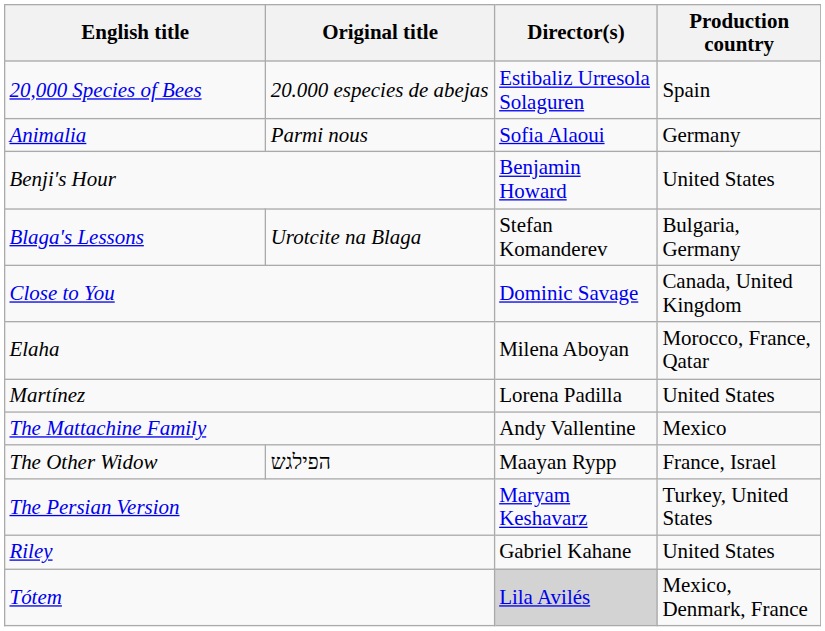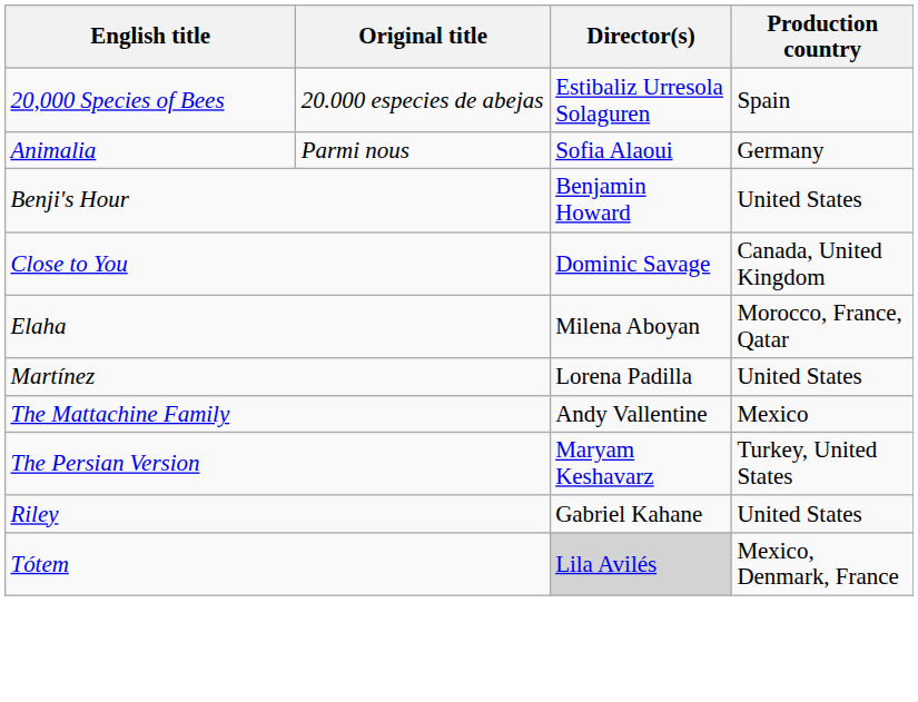 <table class="wikitable" width=100%>
 <tr>
 <th scope="col" width="32%">English title</th>
 <th scope="col" width="28%">Original title</th>
 <th scope="col" width="20%">Director(s)</th>
 <th scope="col" width="20%">Production country</th>
 </tr>
 <tr>
 <td><em><a href='#'>20,000 Species of Bees</a></em></td>
 <td><em>20.000 especies de abejas</em></td>
 <td><a href='#'>Estibaliz Urresola Solaguren</a></td>
 <td>Spain</td>
 </tr>
 <tr>
 <td><em><a href='#'>Animalia</a></em></td>
 <td><em>Parmi nous</em></td>
 <td><a href='#'>Sofia Alaoui</a></td>
 <td>Germany</td>
 </tr>
 <tr>
 <td colspan=2><em>Benji's Hour</em></td>
 <td><a href='#'>Benjamin Howard</a></td>
 <td>United States</td>
 </tr>
 <tr>
-<td><em><a href='#'>Blaga's Lessons</a></em></td>
-<td><em>Urotcite na Blaga</em></td>
-<td>Stefan Komanderev</td>
-<td>Bulgaria, Germany</td>
-</tr>
-<tr>
 <td colspan=2><em><a href='#'>Close to You</a></em></td>
 <td><a href='#'>Dominic Savage</a></td>
 <td>Canada, United Kingdom</td>
 </tr>
 <tr>
 <td colspan=2><em>Elaha</em></td>
 <td>Milena Aboyan</td>
 <td>Morocco, France, Qatar</td>
 </tr>
 <tr>
 <td colspan=2><em>Martínez</em></td>
 <td>Lorena Padilla</td>
 <td>United States</td>
 </tr>
 <tr>
 <td colspan=2><em><a href='#'>The Mattachine Family</a></em></td>
 <td>Andy Vallentine</td>
 <td>Mexico</td>
 </tr>
 <tr>
-<td><em>The Other Widow</em></td>
-<td>הפילגש</td>
-<td>Maayan Rypp</td>
-<td>France, Israel</td>
-</tr>
-<tr>
 <td colspan=2><em><a href='#'>The Persian Version</a></em></td>
 <td><a href='#'>Maryam Keshavarz</a></td>
 <td>Turkey, United States</td>
 </tr>
 <tr>
 <td colspan=2><em><a href='#'>Riley</a></em></td>
 <td>Gabriel Kahane</td>
 <td>United States</td>
 </tr>
 <tr>
 <td colspan=2><em><a href='#'>Tótem</a></em></td>
 <td style="background: lightgrey;"><a href='#'>Lila Avilés</a></td>
 <td>Mexico, Denmark, France</td>
 </tr>
 </table>
